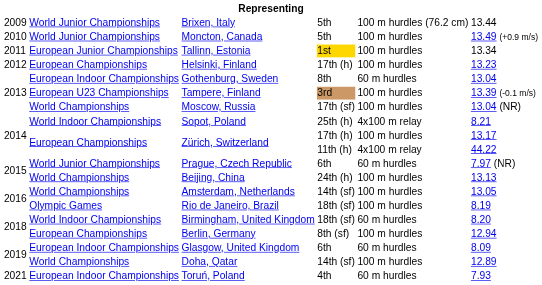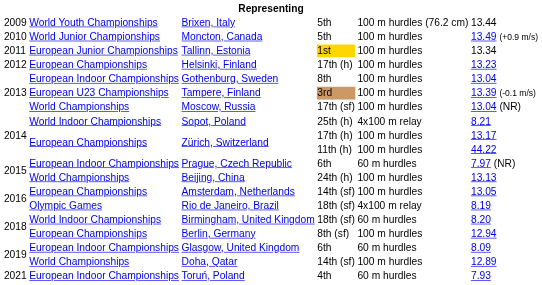 <table>
 <tr>
 <th colspan="6">Representing </th>
 </tr>
 <tr>
 <td>2009</td>
-<td><a href='#'>World Junior Championships</a></td>
+<td><a href='#'>World Youth Championships</a></td>
 <td><a href='#'>Brixen, Italy</a></td>
 <td>5th</td>
 <td>100 m hurdles (76.2 cm)</td>
 <td>13.44</td>
 </tr>
 <tr>
 <td>2010</td>
 <td><a href='#'>World Junior Championships</a></td>
 <td><a href='#'>Moncton, Canada</a></td>
 <td>5th</td>
 <td>100 m hurdles</td>
 <td><a href='#'>13.49</a> <small>(+0.9 m/s)</small></td>
 </tr>
 <tr>
 <td>2011</td>
 <td><a href='#'>European Junior Championships</a></td>
 <td><a href='#'>Tallinn, Estonia</a></td>
 <td bgcolor=gold>1st</td>
 <td>100 m hurdles</td>
 <td>13.34</td>
 </tr>
 <tr>
 <td>2012</td>
 <td><a href='#'>European Championships</a></td>
 <td><a href='#'>Helsinki, Finland</a></td>
 <td>17th (h)</td>
 <td>100 m hurdles</td>
 <td><a href='#'>13.23</a></td>
 </tr>
 <tr>
 <td rowspan=3>2013</td>
 <td><a href='#'>European Indoor Championships</a></td>
 <td><a href='#'>Gothenburg, Sweden</a></td>
 <td>8th</td>
-<td>60 m hurdles</td>
+<td>100 m hurdles</td>
 <td><a href='#'>13.04</a></td>
 </tr>
 <tr>
 <td><a href='#'>European U23 Championships</a></td>
 <td><a href='#'>Tampere, Finland</a></td>
 <td bgcolor=cc9966>3rd</td>
 <td>100 m hurdles</td>
 <td><a href='#'>13.39</a> <small>(-0.1 m/s)</small></td>
 </tr>
 <tr>
 <td><a href='#'>World Championships</a></td>
 <td><a href='#'>Moscow, Russia</a></td>
 <td>17th (sf)</td>
 <td>100 m hurdles</td>
 <td><a href='#'>13.04</a> (NR)</td>
 </tr>
 <tr>
 <td rowspan=3>2014</td>
 <td><a href='#'>World Indoor Championships</a></td>
 <td><a href='#'>Sopot, Poland</a></td>
 <td>25th (h)</td>
 <td>4x100 m relay</td>
 <td><a href='#'>8.21</a></td>
 </tr>
 <tr>
 <td rowspan=2><a href='#'>European Championships</a></td>
 <td rowspan=2><a href='#'>Zürich, Switzerland</a></td>
 <td>17th (h)</td>
 <td>100 m hurdles</td>
 <td><a href='#'>13.17</a></td>
 </tr>
 <tr>
 <td>11th (h)</td>
-<td>4x100 m relay</td>
+<td>100 m hurdles</td>
 <td><a href='#'>44.22</a></td>
 </tr>
 <tr>
 <td rowspan=2>2015</td>
-<td><a href='#'>World Junior Championships</a></td>
+<td><a href='#'>European Indoor Championships</a></td>
 <td><a href='#'>Prague, Czech Republic</a></td>
 <td>6th</td>
 <td>60 m hurdles</td>
 <td><a href='#'>7.97</a> (NR)</td>
 </tr>
 <tr>
 <td><a href='#'>World Championships</a></td>
 <td><a href='#'>Beijing, China</a></td>
 <td>24th (h)</td>
 <td>100 m hurdles</td>
 <td><a href='#'>13.13</a></td>
 </tr>
 <tr>
 <td rowspan=2>2016</td>
-<td><a href='#'>World Championships</a></td>
+<td><a href='#'>European Championships</a></td>
 <td><a href='#'>Amsterdam, Netherlands</a></td>
 <td>14th (sf)</td>
 <td>100 m hurdles</td>
 <td><a href='#'>13.05</a></td>
 </tr>
 <tr>
 <td><a href='#'>Olympic Games</a></td>
 <td><a href='#'>Rio de Janeiro, Brazil</a></td>
 <td>18th (sf)</td>
-<td>100 m hurdles</td>
+<td>4x100 m relay</td>
 <td><a href='#'>8.19</a></td>
 </tr>
 <tr>
 <td rowspan=2>2018</td>
 <td><a href='#'>World Indoor Championships</a></td>
 <td><a href='#'>Birmingham, United Kingdom</a></td>
 <td>18th (sf)</td>
 <td>60 m hurdles</td>
 <td><a href='#'>8.20</a></td>
 </tr>
 <tr>
 <td><a href='#'>European Championships</a></td>
 <td><a href='#'>Berlin, Germany</a></td>
 <td>8th (sf)</td>
 <td>100 m hurdles</td>
 <td><a href='#'>12.94</a></td>
 </tr>
 <tr>
 <td rowspan=2>2019</td>
 <td><a href='#'>European Indoor Championships</a></td>
 <td><a href='#'>Glasgow, United Kingdom</a></td>
 <td>6th</td>
 <td>60 m hurdles</td>
 <td><a href='#'>8.09</a></td>
 </tr>
 <tr>
 <td><a href='#'>World Championships</a></td>
 <td><a href='#'>Doha, Qatar</a></td>
 <td>14th (sf)</td>
 <td>100 m hurdles</td>
 <td><a href='#'>12.89</a></td>
 </tr>
 <tr>
 <td>2021</td>
 <td><a href='#'>European Indoor Championships</a></td>
 <td><a href='#'>Toruń, Poland</a></td>
 <td>4th</td>
 <td>60 m hurdles</td>
 <td><a href='#'>7.93</a></td>
 </tr>
 </table>
